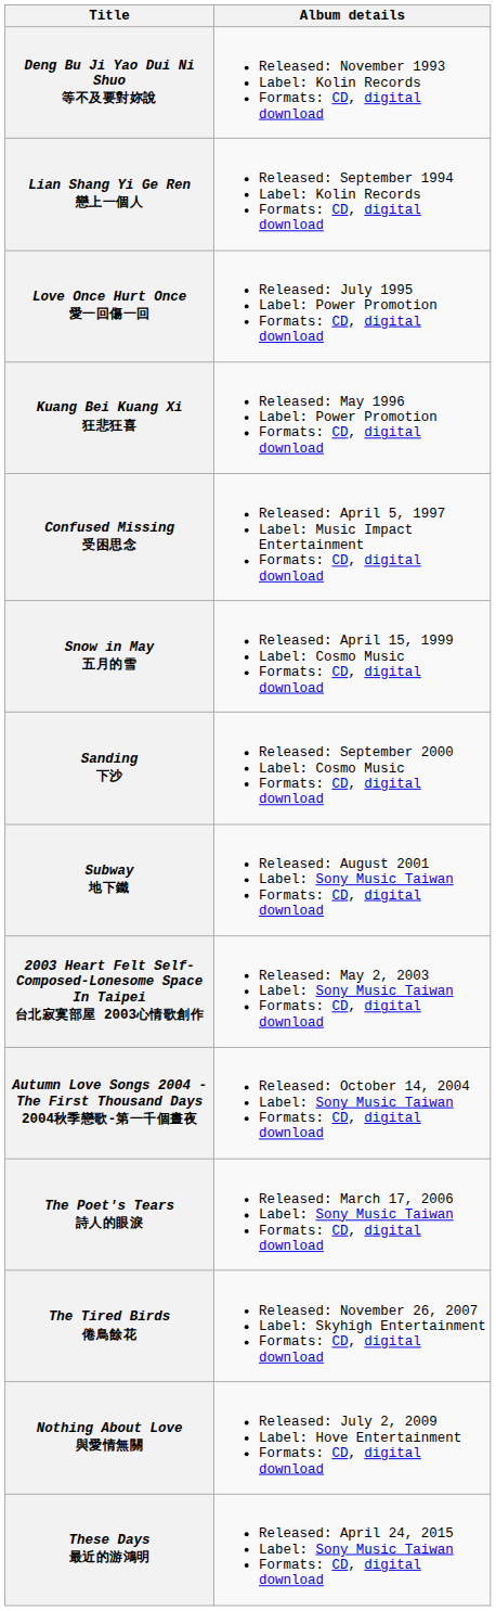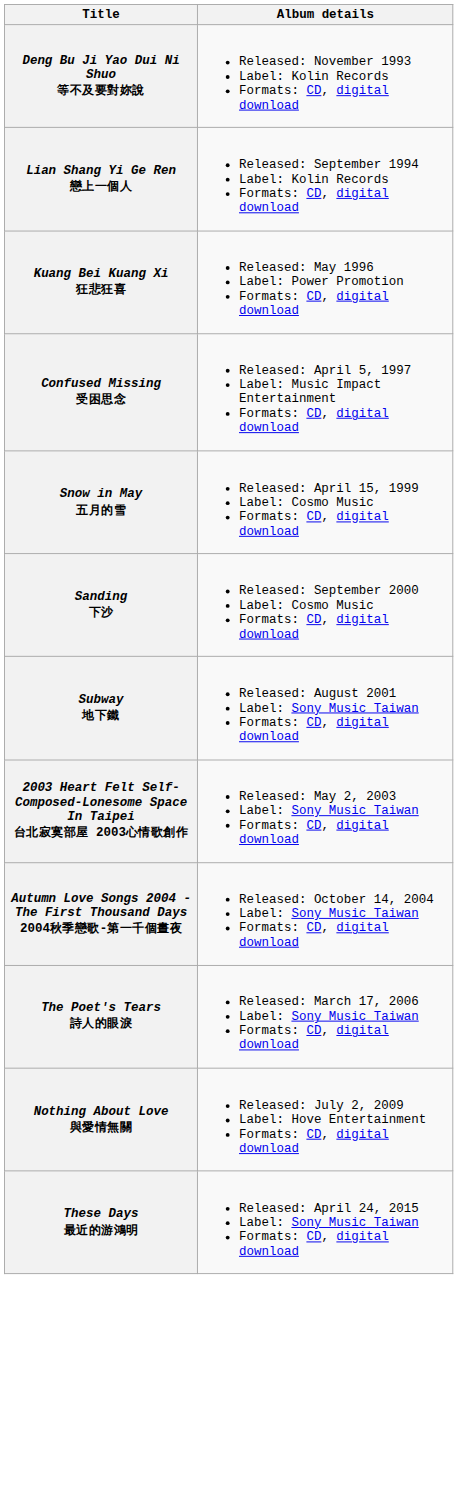 <table class="wikitable plainrowheaders" style="text-align:center;">
 <tr>
 <th scope="col" style="width:15em;">Title</th>
 <th scope="col" style="width:20em;">Album details</th>
 </tr>
 <tr>
 <th scope="row"><em>Deng Bu Ji Yao Dui Ni Shuo</em><br>等不及要對妳說</th>
 <td align="left"><br><ul><li>Released: November 1993</li><li>Label: Kolin Records</li><li>Formats: <a href='#'>CD</a>, <a href='#'>digital download</a></li></ul></td>
 </tr>
 <tr>
 <th scope="row"><em>Lian Shang Yi Ge Ren</em><br>戀上一個人</th>
 <td align="left"><br><ul><li>Released: September 1994</li><li>Label: Kolin Records</li><li>Formats: <a href='#'>CD</a>, <a href='#'>digital download</a></li></ul></td>
-</tr>
-<tr>
-<th scope="row"><em>Love Once Hurt Once</em><br>愛一回傷一回</th>
-<td align="left"><br><ul><li>Released: July 1995</li><li>Label: Power Promotion</li><li>Formats: <a href='#'>CD</a>, <a href='#'>digital download</a></li></ul></td>
 </tr>
 <tr>
 <th scope="row"><em>Kuang Bei Kuang Xi</em><br>狂悲狂喜</th>
 <td align="left"><br><ul><li>Released: May 1996</li><li>Label: Power Promotion</li><li>Formats: <a href='#'>CD</a>, <a href='#'>digital download</a></li></ul></td>
 </tr>
 <tr>
 <th scope="row"><em>Confused Missing</em><br>受困思念</th>
 <td align="left"><br><ul><li>Released: April 5, 1997</li><li>Label: Music Impact Entertainment</li><li>Formats: <a href='#'>CD</a>, <a href='#'>digital download</a></li></ul></td>
 </tr>
 <tr>
 <th scope="row"><em>Snow in May</em><br>五月的雪</th>
 <td align="left"><br><ul><li>Released: April 15, 1999</li><li>Label: Cosmo Music</li><li>Formats: <a href='#'>CD</a>, <a href='#'>digital download</a></li></ul></td>
 </tr>
 <tr>
 <th scope="row"><em>Sanding</em><br>下沙</th>
 <td align="left"><br><ul><li>Released: September 2000</li><li>Label: Cosmo Music</li><li>Formats: <a href='#'>CD</a>, <a href='#'>digital download</a></li></ul></td>
 </tr>
 <tr>
 <th scope="row"><em>Subway</em><br>地下鐵</th>
 <td align="left"><br><ul><li>Released: August 2001</li><li>Label: <a href='#'>Sony Music Taiwan</a></li><li>Formats: <a href='#'>CD</a>, <a href='#'>digital download</a></li></ul></td>
 </tr>
 <tr>
 <th scope="row"><em>2003 Heart Felt Self-Composed-Lonesome Space In Taipei</em><br>台北寂寞部屋 2003心情歌創作</th>
 <td align="left"><br><ul><li>Released: May 2, 2003</li><li>Label: <a href='#'>Sony Music Taiwan</a></li><li>Formats: <a href='#'>CD</a>, <a href='#'>digital download</a></li></ul></td>
 </tr>
 <tr>
 <th scope="row"><em>Autumn Love Songs 2004 - The First Thousand Days</em><br>2004秋季戀歌-第一千個晝夜</th>
 <td align="left"><br><ul><li>Released: October 14, 2004</li><li>Label: <a href='#'>Sony Music Taiwan</a></li><li>Formats: <a href='#'>CD</a>, <a href='#'>digital download</a></li></ul></td>
 </tr>
 <tr>
 <th scope="row"><em>The Poet's Tears</em><br>詩人的眼淚</th>
 <td align="left"><br><ul><li>Released: March 17, 2006</li><li>Label: <a href='#'>Sony Music Taiwan</a></li><li>Formats: <a href='#'>CD</a>, <a href='#'>digital download</a></li></ul></td>
 </tr>
 <tr>
-<th scope="row"><em>The Tired Birds</em><br>倦鳥餘花</th>
-<td align="left"><br><ul><li>Released: November 26, 2007</li><li>Label: Skyhigh Entertainment</li><li>Formats: <a href='#'>CD</a>, <a href='#'>digital download</a></li></ul></td>
-</tr>
-<tr>
 <th scope="row"><em>Nothing About Love</em><br>與愛情無關</th>
 <td align="left"><br><ul><li>Released: July 2, 2009</li><li>Label: Hove Entertainment</li><li>Formats: <a href='#'>CD</a>, <a href='#'>digital download</a></li></ul></td>
 </tr>
 <tr>
 <th scope="row"><em>These Days</em><br>最近的游鴻明</th>
 <td align="left"><br><ul><li>Released: April 24, 2015</li><li>Label: <a href='#'>Sony Music Taiwan</a></li><li>Formats: <a href='#'>CD</a>, <a href='#'>digital download</a></li></ul></td>
 </tr>
 </table>
